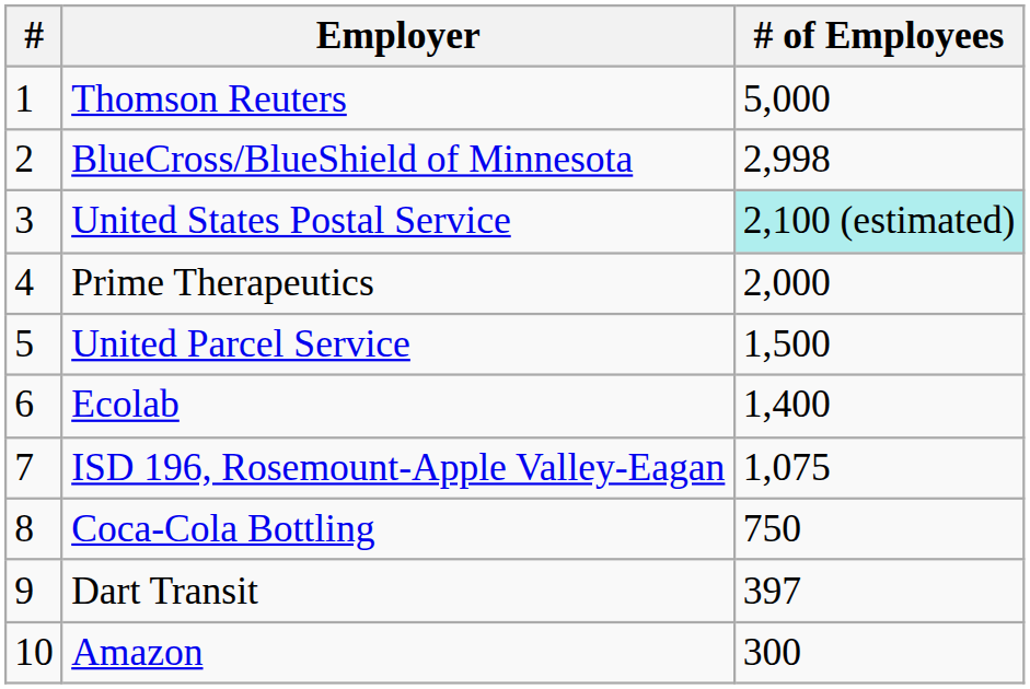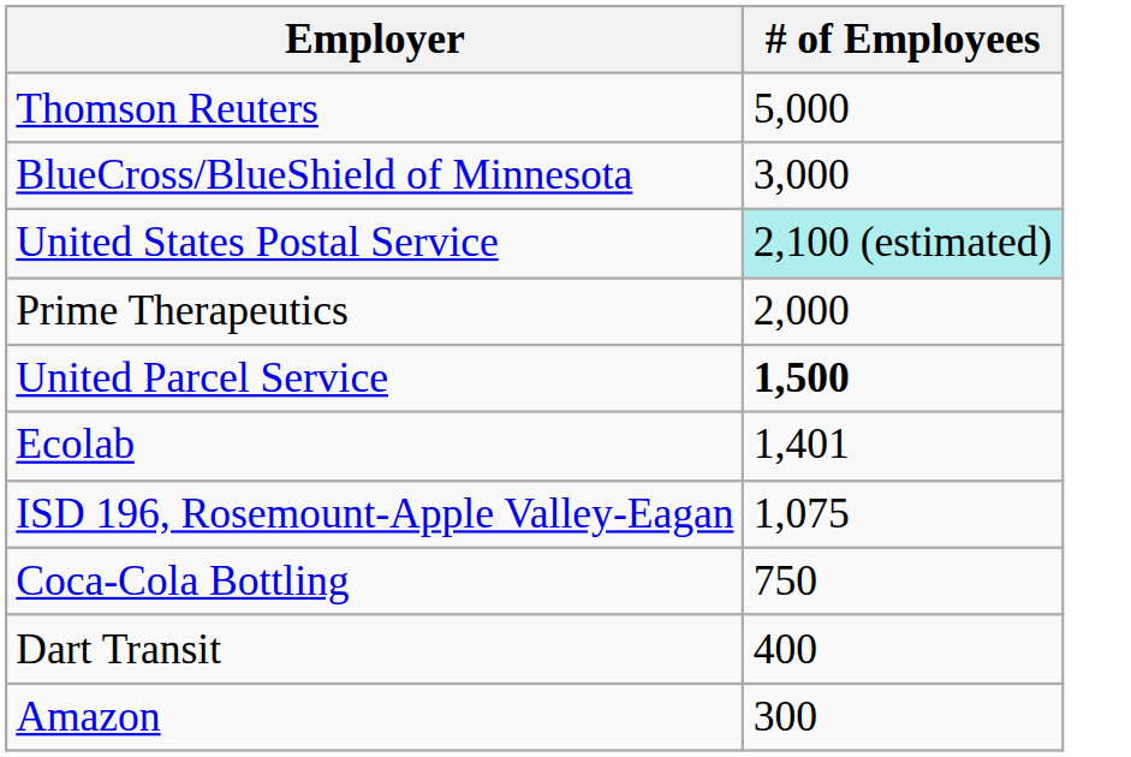 <table class="wikitable">
 <tr>
-<th>#</th>
 <th>Employer</th>
 <th># of Employees</th>
 </tr>
 <tr>
-<td>1</td>
 <td><a href='#'>Thomson Reuters</a></td>
 <td>5,000</td>
 </tr>
 <tr>
-<td>2</td>
 <td><a href='#'>BlueCross/BlueShield of Minnesota</a></td>
-<td>2,998</td>
+<td>3,000</td>
 </tr>
 <tr>
-<td>3</td>
 <td><a href='#'>United States Postal Service</a></td>
 <td style="background: paleturquoise;">2,100 (estimated)</td>
 </tr>
 <tr>
-<td>4</td>
 <td>Prime Therapeutics</td>
 <td>2,000</td>
 </tr>
 <tr>
-<td>5</td>
 <td><a href='#'>United Parcel Service</a></td>
-<td>1,500</td>
+<td><strong>1,500</strong></td>
 </tr>
 <tr>
-<td>6</td>
 <td><a href='#'>Ecolab</a></td>
-<td>1,400</td>
+<td>1,401</td>
 </tr>
 <tr>
-<td>7</td>
 <td><a href='#'>ISD 196, Rosemount-Apple Valley-Eagan</a></td>
 <td>1,075</td>
 </tr>
 <tr>
-<td>8</td>
 <td><a href='#'>Coca-Cola Bottling</a></td>
 <td>750</td>
 </tr>
 <tr>
-<td>9</td>
 <td>Dart Transit</td>
-<td>397</td>
+<td>400</td>
 </tr>
 <tr>
-<td>10</td>
 <td><a href='#'>Amazon</a></td>
 <td>300</td>
 </tr>
 </table>
